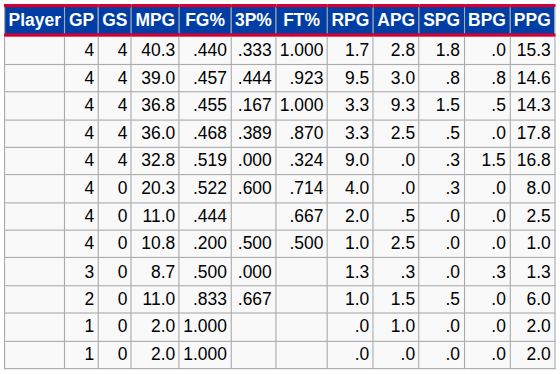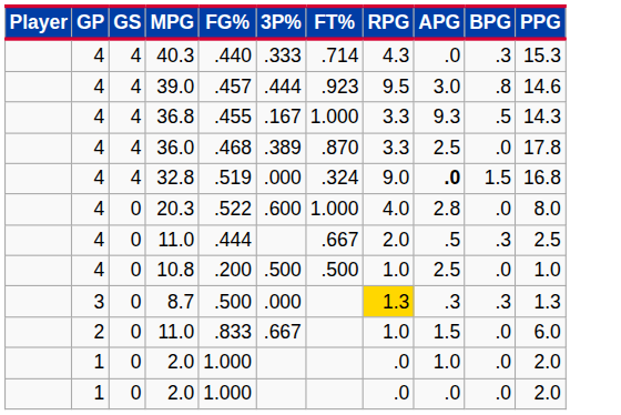 <table class="wikitable sortable" style="text-align:right;">
 <tr>
 <th style="background:#003DA5; color:#FFFFFF; border-top:#D50032 3px solid; border-bottom:#D50032 3px solid;">Player</th>
 <th style="background:#003DA5; color:#FFFFFF; border-top:#D50032 3px solid; border-bottom:#D50032 3px solid;">GP</th>
 <th style="background:#003DA5; color:#FFFFFF; border-top:#D50032 3px solid; border-bottom:#D50032 3px solid;">GS</th>
 <th style="background:#003DA5; color:#FFFFFF; border-top:#D50032 3px solid; border-bottom:#D50032 3px solid;">MPG</th>
 <th style="background:#003DA5; color:#FFFFFF; border-top:#D50032 3px solid; border-bottom:#D50032 3px solid;">FG%</th>
 <th style="background:#003DA5; color:#FFFFFF; border-top:#D50032 3px solid; border-bottom:#D50032 3px solid;">3P%</th>
 <th style="background:#003DA5; color:#FFFFFF; border-top:#D50032 3px solid; border-bottom:#D50032 3px solid;">FT%</th>
 <th style="background:#003DA5; color:#FFFFFF; border-top:#D50032 3px solid; border-bottom:#D50032 3px solid;">RPG</th>
 <th style="background:#003DA5; color:#FFFFFF; border-top:#D50032 3px solid; border-bottom:#D50032 3px solid;">APG</th>
-<th style="background:#003DA5; color:#FFFFFF; border-top:#D50032 3px solid; border-bottom:#D50032 3px solid;">SPG</th>
 <th style="background:#003DA5; color:#FFFFFF; border-top:#D50032 3px solid; border-bottom:#D50032 3px solid;">BPG</th>
 <th style="background:#003DA5; color:#FFFFFF; border-top:#D50032 3px solid; border-bottom:#D50032 3px solid;">PPG</th>
 </tr>
 <tr>
 <td style="text-align:left;"></td>
 <td>4</td>
 <td>4</td>
 <td>40.3</td>
 <td>.440</td>
 <td>.333</td>
-<td>1.000</td>
-<td>1.7</td>
-<td>2.8</td>
-<td>1.8</td>
+<td>.714</td>
+<td>4.3</td>
 <td>.0</td>
+<td>.3</td>
 <td>15.3</td>
 </tr>
 <tr>
 <td style="text-align:left;"></td>
 <td>4</td>
 <td>4</td>
 <td>39.0</td>
 <td>.457</td>
 <td>.444</td>
 <td>.923</td>
 <td>9.5</td>
 <td>3.0</td>
 <td>.8</td>
-<td>.8</td>
 <td>14.6</td>
 </tr>
 <tr>
 <td style="text-align:left;"></td>
 <td>4</td>
 <td>4</td>
 <td>36.8</td>
 <td>.455</td>
 <td>.167</td>
 <td>1.000</td>
 <td>3.3</td>
 <td>9.3</td>
-<td>1.5</td>
 <td>.5</td>
 <td>14.3</td>
 </tr>
 <tr>
 <td style="text-align:left;"></td>
 <td>4</td>
 <td>4</td>
 <td>36.0</td>
 <td>.468</td>
 <td>.389</td>
 <td>.870</td>
 <td>3.3</td>
 <td>2.5</td>
-<td>.5</td>
 <td>.0</td>
 <td>17.8</td>
 </tr>
 <tr>
 <td style="text-align:left;"></td>
 <td>4</td>
 <td>4</td>
 <td>32.8</td>
 <td>.519</td>
 <td>.000</td>
 <td>.324</td>
 <td>9.0</td>
-<td>.0</td>
-<td>.3</td>
+<td><strong>.0</strong></td>
 <td>1.5</td>
 <td>16.8</td>
 </tr>
 <tr>
 <td style="text-align:left;"></td>
 <td>4</td>
 <td>0</td>
 <td>20.3</td>
 <td>.522</td>
 <td>.600</td>
-<td>.714</td>
+<td>1.000</td>
 <td>4.0</td>
-<td>.0</td>
-<td>.3</td>
+<td>2.8</td>
 <td>.0</td>
 <td>8.0</td>
 </tr>
 <tr>
 <td style="text-align:left;"></td>
 <td>4</td>
 <td>0</td>
 <td>11.0</td>
 <td>.444</td>
 <td></td>
 <td>.667</td>
 <td>2.0</td>
 <td>.5</td>
-<td>.0</td>
-<td>.0</td>
+<td>.3</td>
 <td>2.5</td>
 </tr>
 <tr>
 <td style="text-align:left;"></td>
 <td>4</td>
 <td>0</td>
 <td>10.8</td>
 <td>.200</td>
 <td>.500</td>
 <td>.500</td>
 <td>1.0</td>
 <td>2.5</td>
 <td>.0</td>
-<td>.0</td>
 <td>1.0</td>
 </tr>
 <tr>
 <td style="text-align:left;"></td>
 <td>3</td>
 <td>0</td>
 <td>8.7</td>
 <td>.500</td>
 <td>.000</td>
 <td></td>
-<td>1.3</td>
+<td style="background: gold;">1.3</td>
 <td>.3</td>
-<td>.0</td>
 <td>.3</td>
 <td>1.3</td>
 </tr>
 <tr>
 <td style="text-align:left;"></td>
 <td>2</td>
 <td>0</td>
 <td>11.0</td>
 <td>.833</td>
 <td>.667</td>
 <td></td>
 <td>1.0</td>
 <td>1.5</td>
-<td>.5</td>
 <td>.0</td>
 <td>6.0</td>
 </tr>
 <tr>
 <td style="text-align:left;"></td>
 <td>1</td>
 <td>0</td>
 <td>2.0</td>
 <td>1.000</td>
 <td></td>
 <td></td>
 <td>.0</td>
 <td>1.0</td>
 <td>.0</td>
-<td>.0</td>
 <td>2.0</td>
 </tr>
 <tr>
 <td style="text-align:left;"></td>
 <td>1</td>
 <td>0</td>
 <td>2.0</td>
 <td>1.000</td>
 <td></td>
 <td></td>
 <td>.0</td>
 <td>.0</td>
 <td>.0</td>
-<td>.0</td>
 <td>2.0</td>
 </tr>
 </table>
